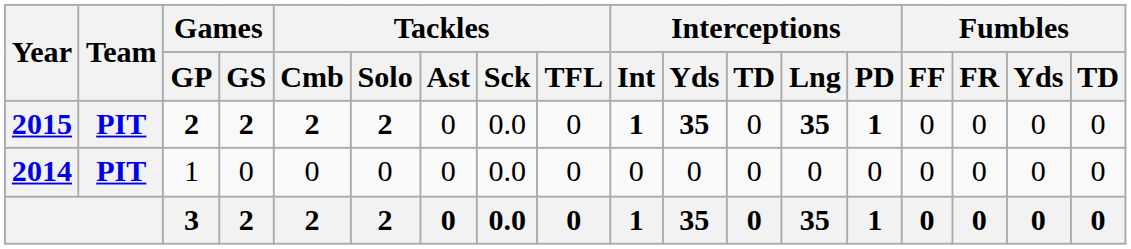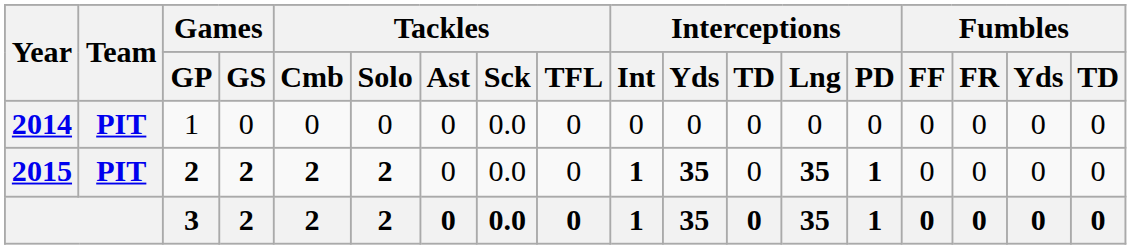 <table class="wikitable" style="text-align:center">
 <tr>
 <th rowspan="2">Year</th>
 <th rowspan="2">Team</th>
 <th colspan="2">Games</th>
 <th colspan="5">Tackles</th>
 <th colspan="5">Interceptions</th>
 <th colspan="4">Fumbles</th>
 </tr>
 <tr>
 <th>GP</th>
 <th>GS</th>
 <th>Cmb</th>
 <th>Solo</th>
 <th>Ast</th>
 <th>Sck</th>
 <th>TFL</th>
 <th>Int</th>
 <th>Yds</th>
 <th>TD</th>
 <th>Lng</th>
 <th>PD</th>
 <th>FF</th>
 <th>FR</th>
 <th>Yds</th>
 <th>TD</th>
 </tr>
 <tr>
+<th><a href='#'>2014</a></th>
+<th><a href='#'>PIT</a></th>
+<td>1</td>
+<td>0</td>
+<td>0</td>
+<td>0</td>
+<td>0</td>
+<td>0.0</td>
+<td>0</td>
+<td>0</td>
+<td>0</td>
+<td>0</td>
+<td>0</td>
+<td>0</td>
+<td>0</td>
+<td>0</td>
+<td>0</td>
+<td>0</td>
+</tr>
+<tr>
 <th><a href='#'>2015</a></th>
 <th><a href='#'>PIT</a></th>
 <td><strong>2</strong></td>
 <td><strong>2</strong></td>
 <td><strong>2</strong></td>
 <td><strong>2</strong></td>
 <td>0</td>
 <td>0.0</td>
 <td>0</td>
 <td><strong>1</strong></td>
 <td><strong>35</strong></td>
 <td>0</td>
 <td><strong>35</strong></td>
 <td><strong>1</strong></td>
-<td>0</td>
-<td>0</td>
-<td>0</td>
-<td>0</td>
-</tr>
-<tr>
-<th><a href='#'>2014</a></th>
-<th><a href='#'>PIT</a></th>
-<td>1</td>
-<td>0</td>
-<td>0</td>
-<td>0</td>
-<td>0</td>
-<td>0.0</td>
-<td>0</td>
-<td>0</td>
-<td>0</td>
-<td>0</td>
-<td>0</td>
-<td>0</td>
 <td>0</td>
 <td>0</td>
 <td>0</td>
 <td>0</td>
 </tr>
 <tr>
 <th colspan="2"></th>
 <th>3</th>
 <th>2</th>
 <th>2</th>
 <th>2</th>
 <th>0</th>
 <th>0.0</th>
 <th>0</th>
 <th>1</th>
 <th>35</th>
 <th>0</th>
 <th>35</th>
 <th>1</th>
 <th>0</th>
 <th>0</th>
 <th>0</th>
 <th>0</th>
 </tr>
 </table>
